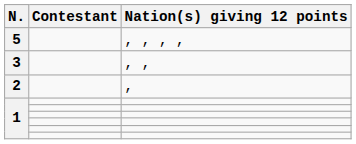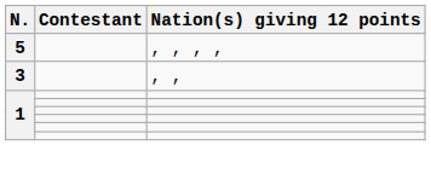 <table class="wikitable plainrowheaders">
 <tr>
 <th scope="col">N.</th>
 <th scope="col">Contestant</th>
 <th scope="col">Nation(s) giving 12 points</th>
 </tr>
 <tr>
 <th scope="row">5</th>
 <td></td>
 <td>, , , , </td>
 </tr>
 <tr>
 <th scope="row">3</th>
 <td><strong></strong></td>
 <td>, , </td>
-</tr>
-<tr>
-<th scope="row">2</th>
-<td></td>
-<td>, </td>
 </tr>
 <tr>
 <th scope="row" rowspan="6">1</th>
 <td></td>
 <td></td>
 </tr>
 <tr>
 <td></td>
 <td></td>
 </tr>
 <tr>
 <td></td>
 <td></td>
 </tr>
 <tr>
 <td></td>
 <td></td>
 </tr>
 <tr>
 <td></td>
 <td></td>
 </tr>
 <tr>
 <td></td>
 <td></td>
 </tr>
 </table>
